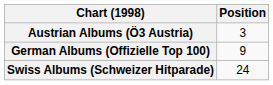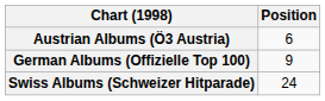 <table class="wikitable sortable plainrowheaders" style="text-align:center">
 <tr>
 <th scope="col">Chart (1998)</th>
 <th scope="col">Position</th>
 </tr>
 <tr>
 <th scope="row">Austrian Albums (Ö3 Austria)</th>
-<td>3</td>
+<td>6</td>
 </tr>
 <tr>
 <th scope="row">German Albums (Offizielle Top 100)</th>
 <td>9</td>
 </tr>
 <tr>
 <th scope="row">Swiss Albums (Schweizer Hitparade)</th>
 <td>24</td>
 </tr>
 </table>
